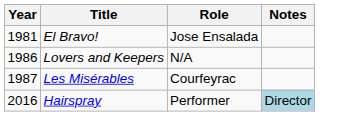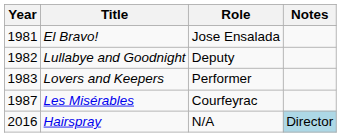 <table class="wikitable sortable plainrowheaders" style="white-space:nowrap">
 <tr>
 <th>Year</th>
 <th>Title</th>
 <th>Role</th>
 <th>Notes</th>
 </tr>
 <tr>
 <td>1981</td>
 <td><em>El Bravo!</em></td>
 <td>Jose Ensalada</td>
 <td></td>
 </tr>
 <tr>
-<td>1986</td>
+<td>1982</td>
+<td><em>Lullabye and Goodnight</em></td>
+<td>Deputy</td>
+<td></td>
+</tr>
+<tr>
+<td>1983</td>
 <td><em>Lovers and Keepers</em></td>
-<td>N/A</td>
+<td>Performer</td>
 <td></td>
 </tr>
 <tr>
 <td>1987</td>
 <td><em><a href='#'>Les Misérables</a></em></td>
 <td>Courfeyrac</td>
 <td></td>
 </tr>
 <tr>
 <td>2016</td>
 <td><em><a href='#'>Hairspray</a></em></td>
-<td>Performer</td>
+<td>N/A</td>
 <td style="background: lightblue;">Director</td>
 </tr>
 </table>
